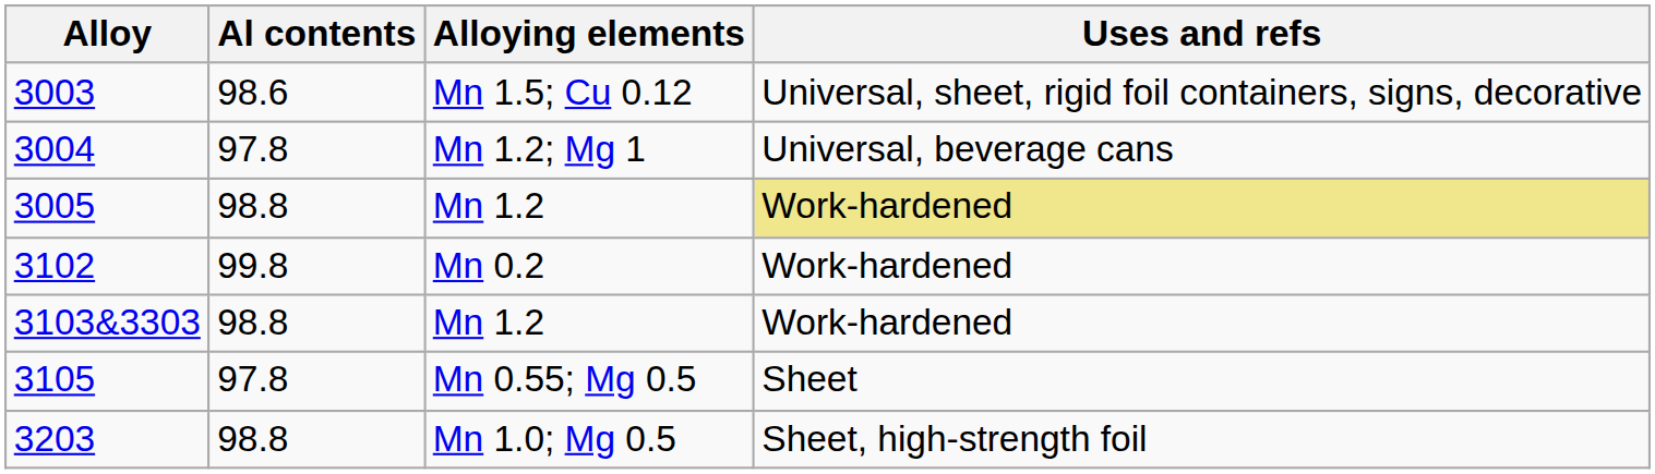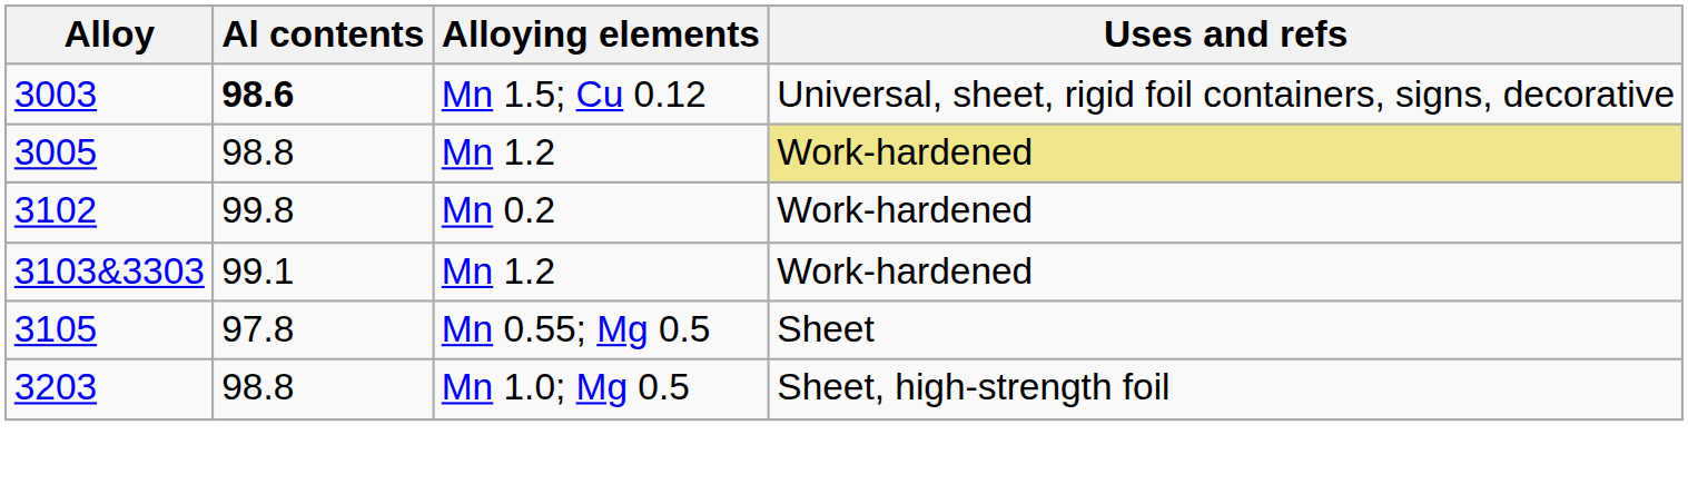 <table class="wikitable sortable">
 <tr>
 <th>Alloy</th>
 <th>Al contents</th>
 <th>Alloying elements</th>
 <th>Uses and refs</th>
 </tr>
 <tr>
 <td><a href='#'>3003</a></td>
-<td>98.6</td>
+<td><strong>98.6</strong></td>
 <td><a href='#'>Mn</a> 1.5; <a href='#'>Cu</a> 0.12</td>
 <td>Universal, sheet, rigid foil containers, signs, decorative</td>
-</tr>
-<tr>
-<td><a href='#'>3004</a></td>
-<td>97.8</td>
-<td><a href='#'>Mn</a> 1.2; <a href='#'>Mg</a> 1</td>
-<td>Universal, beverage cans</td>
 </tr>
 <tr>
 <td><a href='#'>3005</a></td>
 <td>98.8</td>
 <td><a href='#'>Mn</a> 1.2</td>
 <td style="background: khaki;">Work-hardened</td>
 </tr>
 <tr>
 <td><a href='#'>3102</a></td>
 <td>99.8</td>
 <td><a href='#'>Mn</a> 0.2</td>
 <td>Work-hardened</td>
 </tr>
 <tr>
 <td><a href='#'>3103&3303</a></td>
-<td>98.8</td>
+<td>99.1</td>
 <td><a href='#'>Mn</a> 1.2</td>
 <td>Work-hardened</td>
 </tr>
 <tr>
 <td><a href='#'>3105</a></td>
 <td>97.8</td>
 <td><a href='#'>Mn</a> 0.55; <a href='#'>Mg</a> 0.5</td>
 <td>Sheet</td>
 </tr>
 <tr>
 <td><a href='#'>3203</a></td>
 <td>98.8</td>
 <td><a href='#'>Mn</a> 1.0; <a href='#'>Mg</a> 0.5</td>
 <td>Sheet, high-strength foil</td>
 </tr>
 </table>
